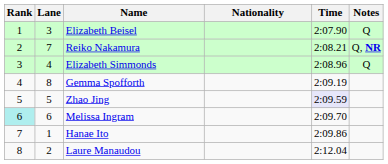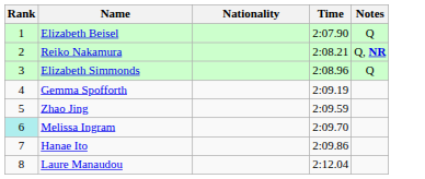 <table class="wikitable" style="text-align:center">
 <tr>
 <th>Rank</th>
-<th>Lane</th>
 <th width=200>Name</th>
 <th width=150>Nationality</th>
 <th>Time</th>
 <th>Notes</th>
 </tr>
 <tr bgcolor=ccffcc>
 <td>1</td>
-<td>3</td>
 <td align=left><a href='#'>Elizabeth Beisel</a></td>
 <td align=left></td>
 <td>2:07.90</td>
 <td>Q</td>
 </tr>
 <tr bgcolor=ccffcc>
 <td>2</td>
-<td>7</td>
 <td align=left><a href='#'>Reiko Nakamura</a></td>
 <td align=left></td>
 <td>2:08.21</td>
 <td>Q, <strong><a href='#'>NR</a></strong></td>
 </tr>
 <tr bgcolor=ccffcc>
 <td>3</td>
-<td>4</td>
 <td align=left><a href='#'>Elizabeth Simmonds</a></td>
 <td align=left></td>
 <td>2:08.96</td>
 <td>Q</td>
 </tr>
 <tr>
 <td>4</td>
-<td>8</td>
 <td align=left><a href='#'>Gemma Spofforth</a></td>
 <td align=left></td>
 <td>2:09.19</td>
 <td></td>
 </tr>
 <tr>
 <td>5</td>
-<td>5</td>
 <td align=left><a href='#'>Zhao Jing</a></td>
 <td align=left></td>
-<td style="background: lavender;">2:09.59</td>
+<td>2:09.59</td>
 <td></td>
 </tr>
 <tr>
 <td style="background: paleturquoise;">6</td>
-<td>6</td>
 <td align=left><a href='#'>Melissa Ingram</a></td>
 <td align=left></td>
 <td>2:09.70</td>
 <td></td>
 </tr>
 <tr>
 <td>7</td>
-<td>1</td>
 <td align=left><a href='#'>Hanae Ito</a></td>
 <td align=left></td>
 <td>2:09.86</td>
 <td></td>
 </tr>
 <tr>
 <td>8</td>
-<td>2</td>
 <td align=left><a href='#'>Laure Manaudou</a></td>
 <td align=left></td>
 <td>2:12.04</td>
 <td></td>
 </tr>
 </table>
